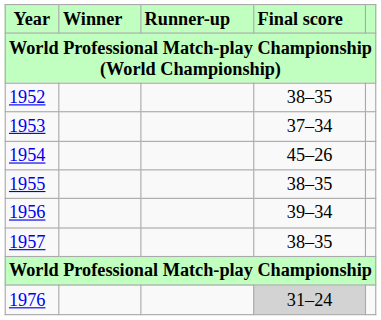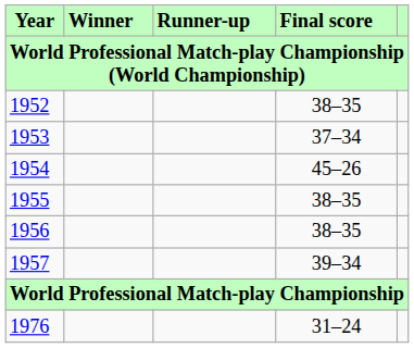 <table class="wikitable" style="margin: auto">
 <tr>
 <th style="text-align: center; background-color: #c0ffc0">Year</th>
 <th style="text-align: left; background-color: #c0ffc0">Winner</th>
 <th style="text-align: left; background-color: #c0ffc0">Runner-up</th>
 <th style="text-align: left; background-color: #c0ffc0">Final score</th>
 <th style="text-align: left; background-color: #c0ffc0"></th>
 </tr>
 <tr>
 <th colspan=5 style="text-align: center; background-color: #c0ffc0">World Professional Match-play Championship<br>(World Championship)</th>
 </tr>
 <tr>
 <td><a href='#'>1952</a></td>
 <td></td>
 <td></td>
 <td style="text-align: center">38–35</td>
 <td style="text-align: center"></td>
 </tr>
 <tr>
 <td><a href='#'>1953</a></td>
 <td></td>
 <td></td>
 <td style="text-align: center">37–34</td>
 <td style="text-align: center"></td>
 </tr>
 <tr>
 <td><a href='#'>1954</a></td>
 <td></td>
 <td></td>
 <td style="text-align: center">45–26</td>
 <td style="text-align: center"></td>
 </tr>
 <tr>
 <td><a href='#'>1955</a></td>
 <td></td>
 <td></td>
 <td style="text-align: center">38–35</td>
 <td style="text-align: center"></td>
 </tr>
 <tr>
 <td><a href='#'>1956</a></td>
 <td></td>
 <td></td>
-<td style="text-align: center">39–34</td>
+<td style="text-align: center">38–35</td>
 <td style="text-align: center"></td>
 </tr>
 <tr>
 <td><a href='#'>1957</a></td>
 <td></td>
 <td></td>
-<td style="text-align: center">38–35</td>
+<td style="text-align: center">39–34</td>
 <td style="text-align: center"></td>
 </tr>
 <tr>
 <th colspan=5 style="text-align: center; background-color: #c0ffc0">World Professional Match-play Championship</th>
 </tr>
 <tr>
 <td><a href='#'>1976</a></td>
 <td></td>
 <td></td>
-<td style="background: lightgrey; text-align: center">31–24</td>
+<td style="text-align: center">31–24</td>
 <td style="text-align: center"></td>
 </tr>
 </table>
